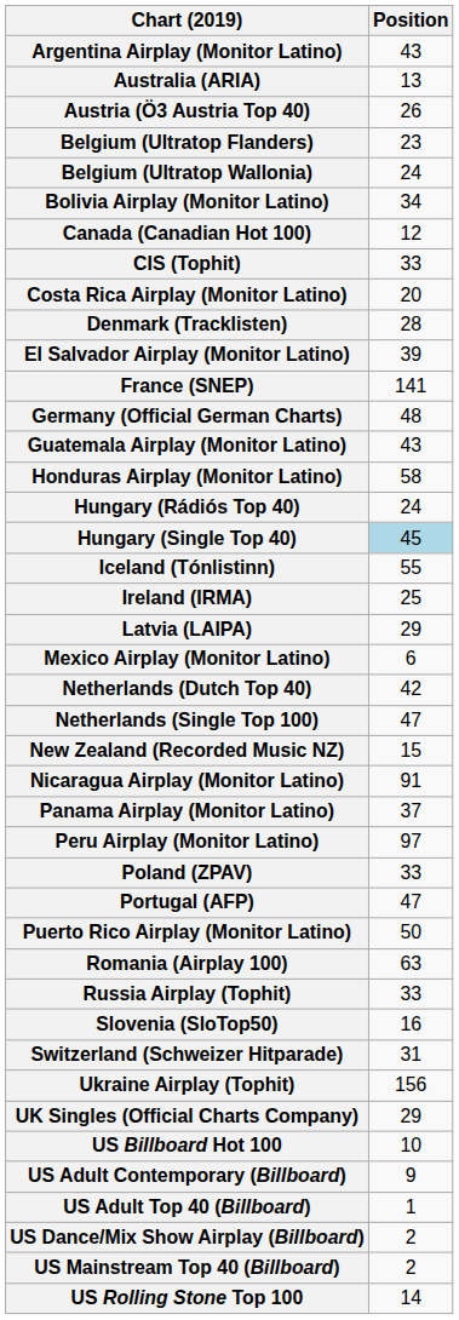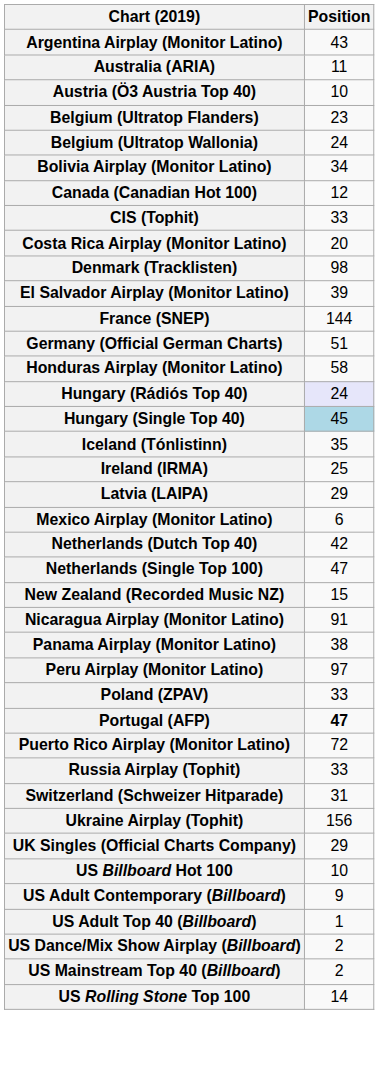 <table class="wikitable sortable plainrowheaders" style="text-align:center">
 <tr>
 <th scope="col">Chart (2019)</th>
 <th scope="col">Position</th>
 </tr>
 <tr>
 <th scope="row">Argentina Airplay (Monitor Latino)</th>
 <td>43</td>
 </tr>
 <tr>
 <th scope="row">Australia (ARIA)</th>
-<td>13</td>
+<td>11</td>
 </tr>
 <tr>
 <th scope="row">Austria (Ö3 Austria Top 40)</th>
-<td>26</td>
+<td>10</td>
 </tr>
 <tr>
 <th scope="row">Belgium (Ultratop Flanders)</th>
 <td>23</td>
 </tr>
 <tr>
 <th scope="row">Belgium (Ultratop Wallonia)</th>
 <td>24</td>
 </tr>
 <tr>
 <th scope="row">Bolivia Airplay (Monitor Latino)</th>
 <td>34</td>
 </tr>
 <tr>
 <th scope="row">Canada (Canadian Hot 100)</th>
 <td>12</td>
 </tr>
 <tr>
 <th scope="row">CIS (Tophit)</th>
 <td>33</td>
 </tr>
 <tr>
 <th scope="row">Costa Rica Airplay (Monitor Latino)</th>
 <td>20</td>
 </tr>
 <tr>
 <th scope="row">Denmark (Tracklisten)</th>
-<td>28</td>
+<td>98</td>
 </tr>
 <tr>
 <th scope="row">El Salvador Airplay (Monitor Latino)</th>
 <td>39</td>
 </tr>
 <tr>
 <th scope="row">France (SNEP)</th>
-<td>141</td>
+<td>144</td>
 </tr>
 <tr>
 <th scope="row">Germany (Official German Charts)</th>
-<td>48</td>
-</tr>
-<tr>
-<th scope="row">Guatemala Airplay (Monitor Latino)</th>
-<td>43</td>
+<td>51</td>
 </tr>
 <tr>
 <th scope="row">Honduras Airplay (Monitor Latino)</th>
 <td>58</td>
 </tr>
 <tr>
 <th scope="row">Hungary (Rádiós Top 40)</th>
-<td>24</td>
+<td style="background: lavender;">24</td>
 </tr>
 <tr>
 <th scope="row">Hungary (Single Top 40)</th>
 <td style="background: lightblue;">45</td>
 </tr>
 <tr>
 <th scope="row">Iceland (Tónlistinn)</th>
-<td>55</td>
+<td>35</td>
 </tr>
 <tr>
 <th scope="row">Ireland (IRMA)</th>
 <td>25</td>
 </tr>
 <tr>
 <th scope="row">Latvia (LAIPA)</th>
 <td>29</td>
 </tr>
 <tr>
 <th scope="row">Mexico Airplay (Monitor Latino)</th>
 <td>6</td>
 </tr>
 <tr>
 <th scope="row">Netherlands (Dutch Top 40)</th>
 <td>42</td>
 </tr>
 <tr>
 <th scope="row">Netherlands (Single Top 100)</th>
 <td>47</td>
 </tr>
 <tr>
 <th scope="row">New Zealand (Recorded Music NZ)</th>
 <td>15</td>
 </tr>
 <tr>
 <th scope="row">Nicaragua Airplay (Monitor Latino)</th>
 <td>91</td>
 </tr>
 <tr>
 <th scope="row">Panama Airplay (Monitor Latino)</th>
-<td>37</td>
+<td>38</td>
 </tr>
 <tr>
 <th scope="row">Peru Airplay (Monitor Latino)</th>
 <td>97</td>
 </tr>
 <tr>
 <th scope="row">Poland (ZPAV)</th>
 <td>33</td>
 </tr>
 <tr>
 <th scope="row">Portugal (AFP)</th>
-<td>47</td>
+<td><strong>47</strong></td>
 </tr>
 <tr>
 <th scope="row">Puerto Rico Airplay (Monitor Latino)</th>
-<td>50</td>
-</tr>
-<tr>
-<th scope="row">Romania (Airplay 100)</th>
-<td>63</td>
+<td>72</td>
 </tr>
 <tr>
 <th scope="row">Russia Airplay (Tophit)</th>
 <td>33</td>
-</tr>
-<tr>
-<th scope="row">Slovenia (SloTop50)</th>
-<td>16</td>
 </tr>
 <tr>
 <th scope="row">Switzerland (Schweizer Hitparade)</th>
 <td>31</td>
 </tr>
 <tr>
 <th scope="row">Ukraine Airplay (Tophit)</th>
 <td>156</td>
 </tr>
 <tr>
 <th scope="row">UK Singles (Official Charts Company)</th>
 <td>29</td>
 </tr>
 <tr>
 <th scope="row">US <em>Billboard</em> Hot 100</th>
 <td>10</td>
 </tr>
 <tr>
 <th scope="row">US Adult Contemporary (<em>Billboard</em>)</th>
 <td>9</td>
 </tr>
 <tr>
 <th scope="row">US Adult Top 40 (<em>Billboard</em>)</th>
 <td>1</td>
 </tr>
 <tr>
 <th scope="row">US Dance/Mix Show Airplay (<em>Billboard</em>)</th>
 <td>2</td>
 </tr>
 <tr>
 <th scope="row">US Mainstream Top 40 (<em>Billboard</em>)</th>
 <td>2</td>
 </tr>
 <tr>
 <th scope="row">US <em>Rolling Stone</em> Top 100</th>
 <td>14</td>
 </tr>
 </table>
